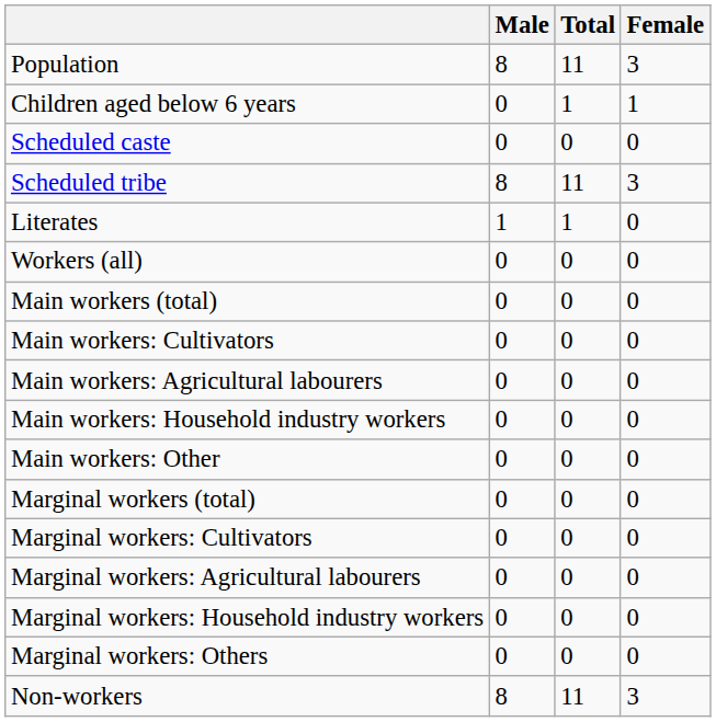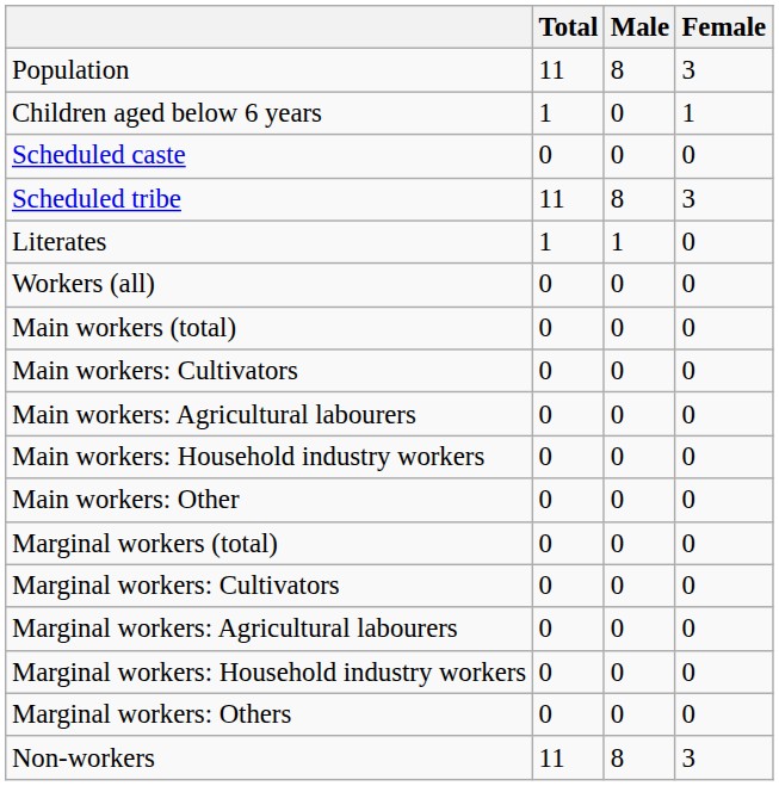 <table class="wikitable sortable">
 <tr>
 <th></th>
+<th>Total</th>
 <th>Male</th>
-<th>Total</th>
 <th>Female</th>
 </tr>
 <tr>
 <td>Population</td>
+<td>11</td>
 <td>8</td>
-<td>11</td>
 <td>3</td>
 </tr>
 <tr>
 <td>Children aged below 6 years</td>
+<td>1</td>
 <td>0</td>
-<td>1</td>
 <td>1</td>
 </tr>
 <tr>
 <td><a href='#'>Scheduled caste</a></td>
 <td>0</td>
 <td>0</td>
 <td>0</td>
 </tr>
 <tr>
 <td><a href='#'>Scheduled tribe</a></td>
+<td>11</td>
 <td>8</td>
-<td>11</td>
 <td>3</td>
 </tr>
 <tr>
 <td>Literates</td>
 <td>1</td>
 <td>1</td>
 <td>0</td>
 </tr>
 <tr>
 <td>Workers (all)</td>
 <td>0</td>
 <td>0</td>
 <td>0</td>
 </tr>
 <tr>
 <td>Main workers (total)</td>
 <td>0</td>
 <td>0</td>
 <td>0</td>
 </tr>
 <tr>
 <td>Main workers: Cultivators</td>
 <td>0</td>
 <td>0</td>
 <td>0</td>
 </tr>
 <tr>
 <td>Main workers: Agricultural labourers</td>
 <td>0</td>
 <td>0</td>
 <td>0</td>
 </tr>
 <tr>
 <td>Main workers: Household industry workers</td>
 <td>0</td>
 <td>0</td>
 <td>0</td>
 </tr>
 <tr>
 <td>Main workers: Other</td>
 <td>0</td>
 <td>0</td>
 <td>0</td>
 </tr>
 <tr>
 <td>Marginal workers (total)</td>
 <td>0</td>
 <td>0</td>
 <td>0</td>
 </tr>
 <tr>
 <td>Marginal workers: Cultivators</td>
 <td>0</td>
 <td>0</td>
 <td>0</td>
 </tr>
 <tr>
 <td>Marginal workers: Agricultural labourers</td>
 <td>0</td>
 <td>0</td>
 <td>0</td>
 </tr>
 <tr>
 <td>Marginal workers: Household industry workers</td>
 <td>0</td>
 <td>0</td>
 <td>0</td>
 </tr>
 <tr>
 <td>Marginal workers: Others</td>
 <td>0</td>
 <td>0</td>
 <td>0</td>
 </tr>
 <tr>
 <td>Non-workers</td>
+<td>11</td>
 <td>8</td>
-<td>11</td>
 <td>3</td>
 </tr>
 </table>
